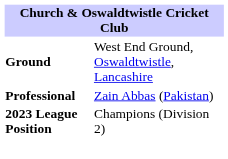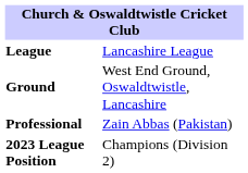 <table width=30% border=0 style="float:right;">
 <tr>
 <th colspan=2 style="background:#ccf"><span><strong>Church & Oswaldtwistle Cricket Club</strong></span></th>
+</tr>
+<tr>
+<td width=40%><strong>League</strong></td>
+<td><a href='#'>Lancashire League</a></td>
 </tr>
 <tr>
 <td><strong>Ground</strong></td>
 <td>West End Ground, <a href='#'>Oswaldtwistle</a>, <a href='#'>Lancashire</a></td>
 </tr>
 <tr>
 <td><strong>Professional</strong></td>
 <td><a href='#'>Zain Abbas</a> (<a href='#'>Pakistan</a>)</td>
 </tr>
 <tr>
 <td><strong>2023 League Position</strong></td>
 <td>Champions (Division 2)</td>
 </tr>
 </table>
